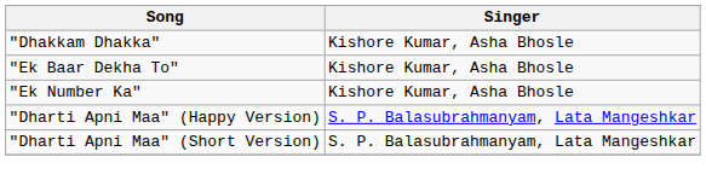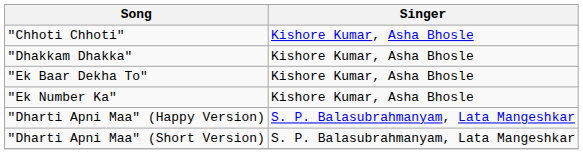 <table class="wikitable" style="font-size:97%;">
 <tr>
 <th>Song</th>
 <th>Singer</th>
+</tr>
+<tr>
+<td>"Chhoti Chhoti"</td>
+<td><a href='#'>Kishore Kumar</a>, <a href='#'>Asha Bhosle</a></td>
 </tr>
 <tr>
 <td>"Dhakkam Dhakka"</td>
 <td>Kishore Kumar, Asha Bhosle</td>
 </tr>
 <tr>
 <td>"Ek Baar Dekha To"</td>
 <td>Kishore Kumar, Asha Bhosle</td>
 </tr>
 <tr>
 <td>"Ek Number Ka"</td>
 <td>Kishore Kumar, Asha Bhosle</td>
 </tr>
 <tr>
 <td>"Dharti Apni Maa" (Happy Version)</td>
 <td><a href='#'>S. P. Balasubrahmanyam</a>, <a href='#'>Lata Mangeshkar</a></td>
 </tr>
 <tr>
 <td>"Dharti Apni Maa" (Short Version)</td>
 <td>S. P. Balasubrahmanyam, Lata Mangeshkar</td>
 </tr>
 <tr>
 </tr>
 </table>
